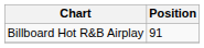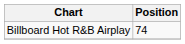 <table class="wikitable">
 <tr>
 <th>Chart</th>
 <th>Position</th>
 </tr>
 <tr>
 <td {{single chart>Billboard Hot R&B Airplay</td>
-<td>91</td>
+<td>74</td>
 </tr>
 <tr>
 </tr>
 </table>
